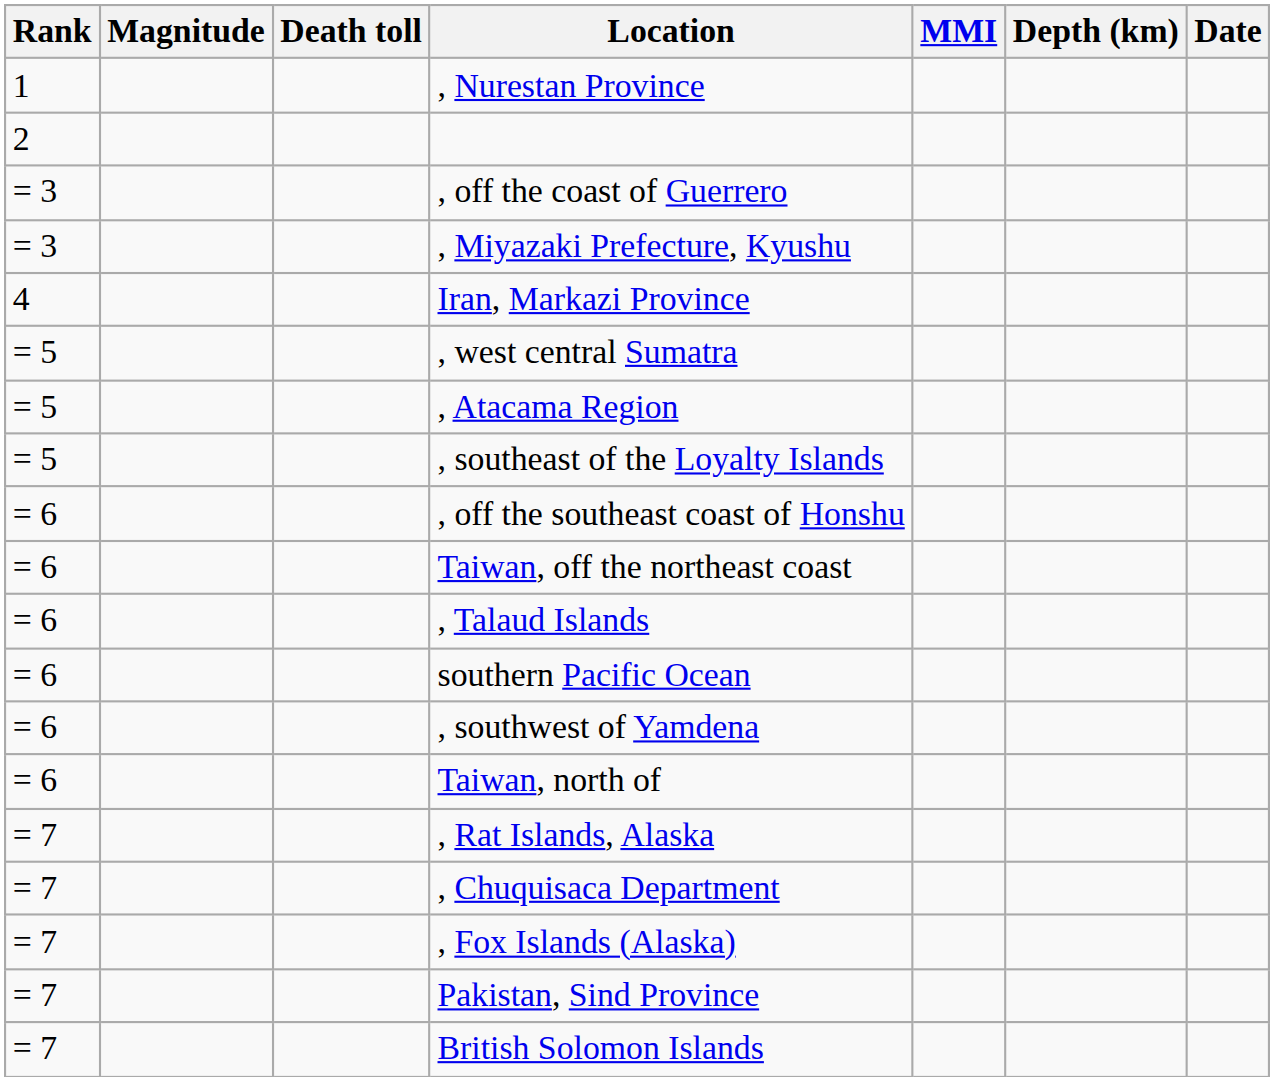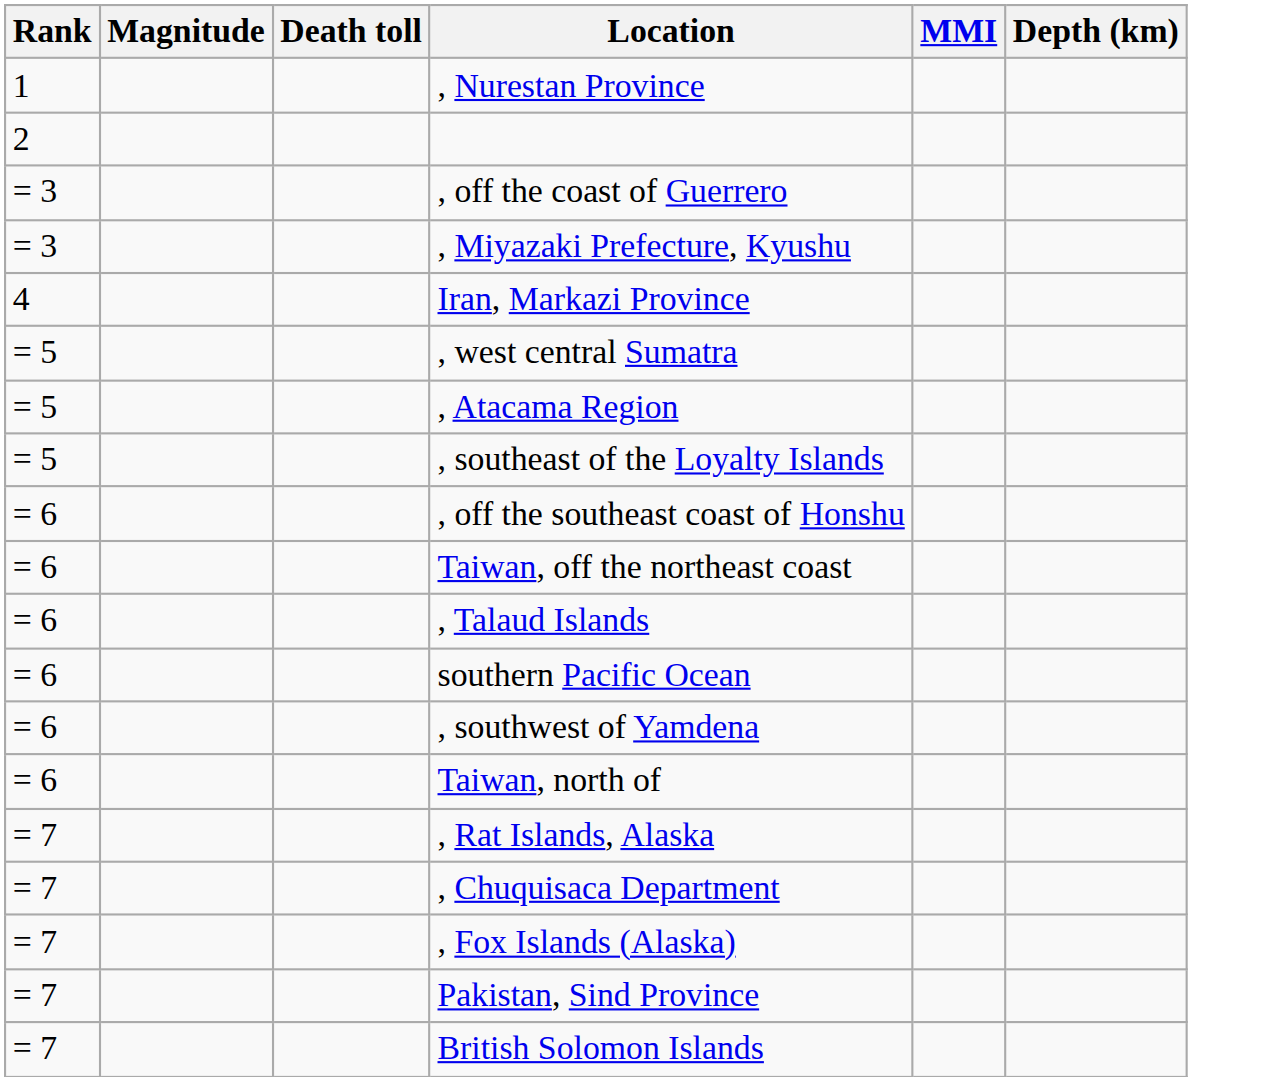 <table class="sortable wikitable" style="font-size:100%;">
 <tr>
 <th>Rank</th>
 <th>Magnitude</th>
 <th>Death toll</th>
 <th>Location</th>
 <th><a href='#'>MMI</a></th>
 <th>Depth (km)</th>
-<th>Date</th>
 </tr>
 <tr>
 <td>1</td>
 <td></td>
 <td></td>
 <td>, <a href='#'>Nurestan Province</a></td>
 <td></td>
 <td></td>
-<td></td>
 </tr>
 <tr>
 <td>2</td>
-<td></td>
 <td></td>
 <td></td>
 <td></td>
 <td></td>
 <td></td>
 </tr>
 <tr>
 <td>= 3</td>
 <td></td>
 <td></td>
 <td>, off the coast of <a href='#'>Guerrero</a></td>
 <td></td>
 <td></td>
-<td></td>
 </tr>
 <tr>
 <td>= 3</td>
 <td></td>
 <td></td>
 <td>, <a href='#'>Miyazaki Prefecture</a>, <a href='#'>Kyushu</a></td>
-<td></td>
 <td></td>
 <td></td>
 </tr>
 <tr>
 <td>4</td>
 <td></td>
 <td></td>
 <td> <a href='#'>Iran</a>, <a href='#'>Markazi Province</a></td>
 <td></td>
 <td></td>
-<td></td>
 </tr>
 <tr>
 <td>= 5</td>
 <td></td>
 <td></td>
 <td>, west central <a href='#'>Sumatra</a></td>
-<td></td>
 <td></td>
 <td></td>
 </tr>
 <tr>
 <td>= 5</td>
 <td></td>
 <td></td>
 <td>, <a href='#'>Atacama Region</a></td>
 <td></td>
 <td></td>
-<td></td>
 </tr>
 <tr>
 <td>= 5</td>
 <td></td>
 <td></td>
 <td>, southeast of the <a href='#'>Loyalty Islands</a></td>
-<td></td>
 <td></td>
 <td></td>
 </tr>
 <tr>
 <td>= 6</td>
 <td></td>
 <td></td>
 <td>, off the southeast coast of <a href='#'>Honshu</a></td>
 <td></td>
 <td></td>
-<td></td>
 </tr>
 <tr>
 <td>= 6</td>
 <td></td>
 <td></td>
 <td> <a href='#'>Taiwan</a>, off the northeast coast</td>
-<td></td>
 <td></td>
 <td></td>
 </tr>
 <tr>
 <td>= 6</td>
 <td></td>
 <td></td>
 <td>, <a href='#'>Talaud Islands</a></td>
 <td></td>
 <td></td>
-<td></td>
 </tr>
 <tr>
 <td>= 6</td>
 <td></td>
 <td></td>
 <td>southern <a href='#'>Pacific Ocean</a></td>
-<td></td>
 <td></td>
 <td></td>
 </tr>
 <tr>
 <td>= 6</td>
 <td></td>
 <td></td>
 <td>, southwest of <a href='#'>Yamdena</a></td>
 <td></td>
 <td></td>
-<td></td>
 </tr>
 <tr>
 <td>= 6</td>
 <td></td>
 <td></td>
 <td> <a href='#'>Taiwan</a>, north of</td>
-<td></td>
 <td></td>
 <td></td>
 </tr>
 <tr>
 <td>= 7</td>
 <td></td>
 <td></td>
 <td>, <a href='#'>Rat Islands</a>, <a href='#'>Alaska</a></td>
 <td></td>
 <td></td>
-<td></td>
 </tr>
 <tr>
 <td>= 7</td>
 <td></td>
 <td></td>
 <td>, <a href='#'>Chuquisaca Department</a></td>
-<td></td>
 <td></td>
 <td></td>
 </tr>
 <tr>
 <td>= 7</td>
 <td></td>
 <td></td>
 <td>, <a href='#'>Fox Islands (Alaska)</a></td>
 <td></td>
 <td></td>
-<td></td>
 </tr>
 <tr>
 <td>= 7</td>
 <td></td>
 <td></td>
 <td> <a href='#'>Pakistan</a>, <a href='#'>Sind Province</a></td>
-<td></td>
 <td></td>
 <td></td>
 </tr>
 <tr>
 <td>= 7</td>
 <td></td>
 <td></td>
 <td> <a href='#'>British Solomon Islands</a></td>
 <td></td>
 <td></td>
-<td></td>
 </tr>
 </table>
